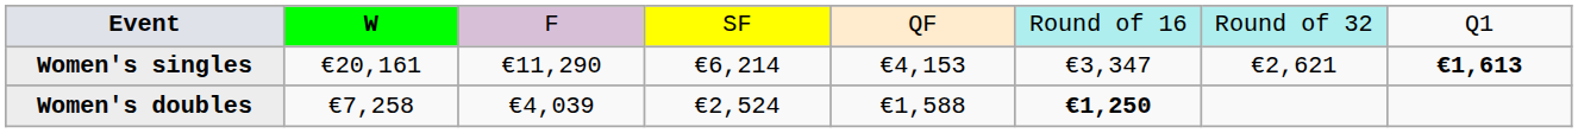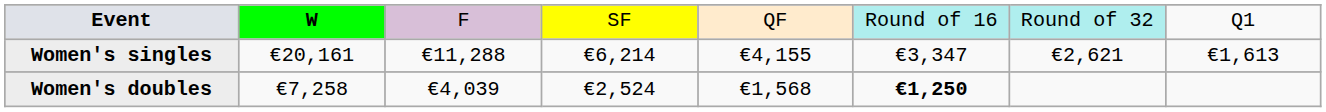 <table class=wikitable style=font-size:90%;text-align:center>
 <tr>
 <td width=130 bgcolor=dfe2e9><strong>Event</strong></td>
 <td width=80 bgcolor=lime><strong>W</strong></td>
 <td width=85 bgcolor=thistle>F</td>
 <td width=85 bgcolor=ffff00>SF</td>
 <td width=85 bgcolor=ffebcd>QF</td>
 <td width=85 bgcolor=afeeee>Round of 16</td>
 <td width=85 bgcolor=afeeee>Round of 32</td>
 <td width=85>Q1</td>
 </tr>
 <tr>
 <th style=background:#ededed>Women's singles</th>
 <td>€20,161</td>
-<td>€11,290</td>
+<td>€11,288</td>
 <td>€6,214</td>
-<td>€4,153</td>
+<td>€4,155</td>
 <td>€3,347</td>
 <td>€2,621</td>
-<td><strong>€1,613</strong></td>
+<td>€1,613</td>
 </tr>
 <tr>
 <th style=background:#ededed>Women's doubles</th>
 <td>€7,258</td>
 <td>€4,039</td>
 <td>€2,524</td>
-<td>€1,588</td>
+<td>€1,568</td>
 <td><strong>€1,250</strong></td>
 <td></td>
 <td></td>
 </tr>
 </table>
